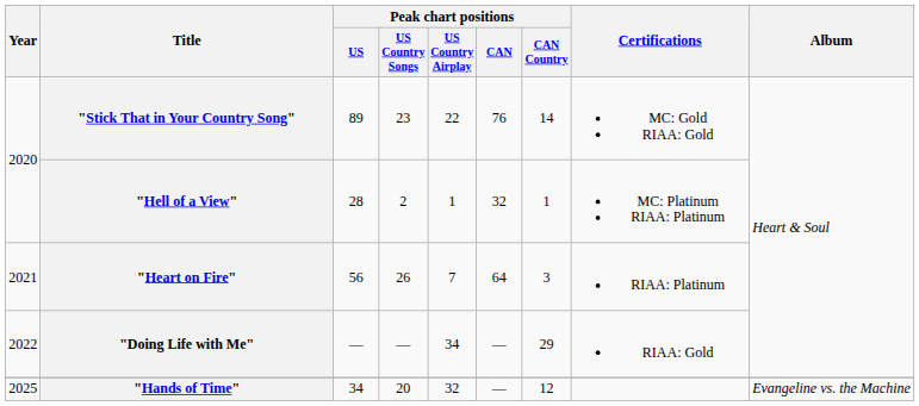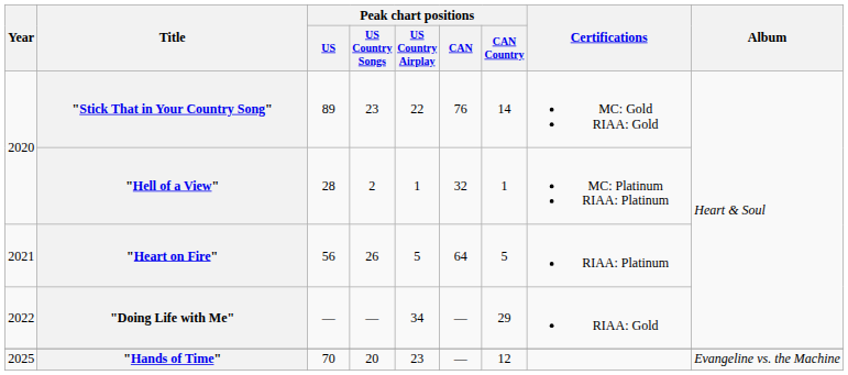 <table class="wikitable plainrowheaders" style="text-align:center;">
 <tr>
 <th scope="col" rowspan="2">Year</th>
 <th scope="col" rowspan="2" style="width:20em;">Title</th>
 <th scope="col" colspan="5">Peak chart positions</th>
 <th scope="col" rowspan="2" style="width:12em;"><a href='#'>Certifications</a><br></th>
 <th scope="col" rowspan="2">Album</th>
 </tr>
 <tr style="font-size:smaller;">
 <th scope="col" style="width:45px;"><a href='#'>US</a><br></th>
 <th scope="col" style="width:45px;"><a href='#'>US Country Songs</a><br></th>
 <th scope="col" style="width:45px;"><a href='#'>US Country Airplay</a><br></th>
 <th scope="col" style="width:45px;"><a href='#'>CAN</a><br></th>
 <th scope="col" style="width:45px;"><a href='#'>CAN Country</a><br></th>
 </tr>
 <tr>
 <td rowspan="2">2020</td>
 <th scope="row">"<a href='#'>Stick That in Your Country Song</a>"</th>
 <td>89</td>
 <td>23</td>
 <td>22</td>
 <td>76</td>
 <td>14</td>
 <td><br><ul><li>MC: Gold</li><li>RIAA: Gold</li></ul></td>
 <td style="text-align:left;" rowspan="4"><em>Heart & Soul</em></td>
 </tr>
 <tr>
 <th scope="row">"<a href='#'>Hell of a View</a>"</th>
 <td>28</td>
 <td>2</td>
 <td>1</td>
 <td>32</td>
 <td>1</td>
 <td><br><ul><li>MC: Platinum</li><li>RIAA: Platinum</li></ul></td>
 </tr>
 <tr>
 <td>2021</td>
 <th scope="row">"<a href='#'>Heart on Fire</a>"</th>
 <td>56</td>
 <td>26</td>
-<td>7</td>
+<td>5</td>
 <td>64</td>
-<td>3</td>
+<td>5</td>
 <td><br><ul><li>RIAA: Platinum</li></ul></td>
 </tr>
 <tr>
 <td>2022</td>
 <th scope="row">"Doing Life with Me"</th>
 <td>—</td>
 <td>—</td>
 <td>34</td>
 <td>—</td>
 <td>29</td>
 <td><br><ul><li>RIAA: Gold</li></ul></td>
 </tr>
 <tr>
 </tr>
 <tr>
 </tr>
 <tr>
 <td>2025</td>
 <th scope="row">"<a href='#'>Hands of Time</a>"</th>
-<td>34</td>
+<td>70</td>
 <td>20</td>
-<td>32</td>
+<td>23</td>
 <td>—</td>
 <td>12</td>
 <td></td>
 <td style="text-align:left;" rowspan="2"><em>Evangeline vs. the Machine</em></td>
 </tr>
 </table>
